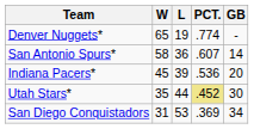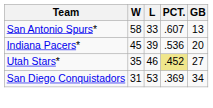 <table class="wikitable" style="text-align: center;">
 <tr>
 <th>Team</th>
 <th>W</th>
 <th>L</th>
 <th>PCT.</th>
 <th>GB</th>
 </tr>
 <tr>
-<td align="left"><a href='#'>Denver Nuggets</a>*</td>
-<td>65</td>
-<td>19</td>
-<td>.774</td>
-<td>-</td>
-</tr>
-<tr>
 <td align="left"><a href='#'>San Antonio Spurs</a>*</td>
 <td>58</td>
-<td>36</td>
+<td>33</td>
 <td>.607</td>
-<td>14</td>
+<td>13</td>
 </tr>
 <tr>
 <td align="left"><a href='#'>Indiana Pacers</a>*</td>
 <td>45</td>
 <td>39</td>
 <td>.536</td>
 <td>20</td>
 </tr>
 <tr>
 <td align="left"><a href='#'>Utah Stars</a>*</td>
 <td>35</td>
-<td>44</td>
+<td>46</td>
 <td style="background: khaki;">.452</td>
-<td>30</td>
+<td>27</td>
 </tr>
 <tr>
 <td align="left"><a href='#'>San Diego Conquistadors</a></td>
 <td>31</td>
 <td>53</td>
 <td>.369</td>
 <td>34</td>
 </tr>
 </table>
